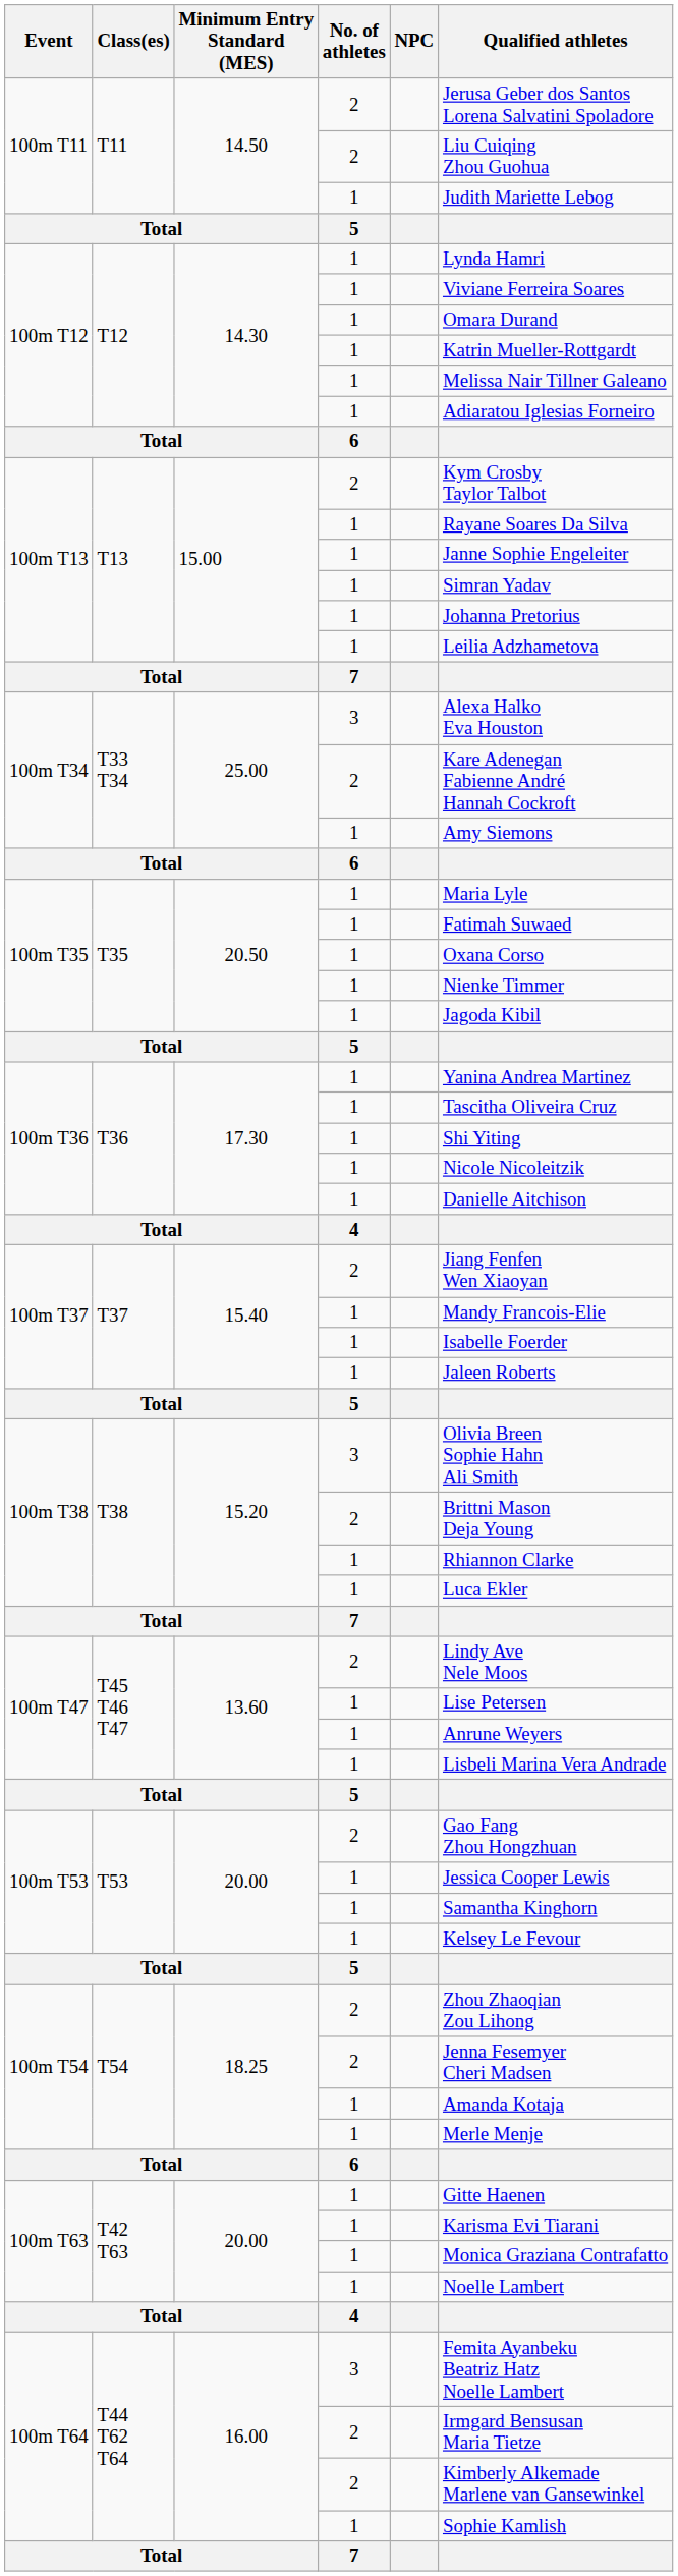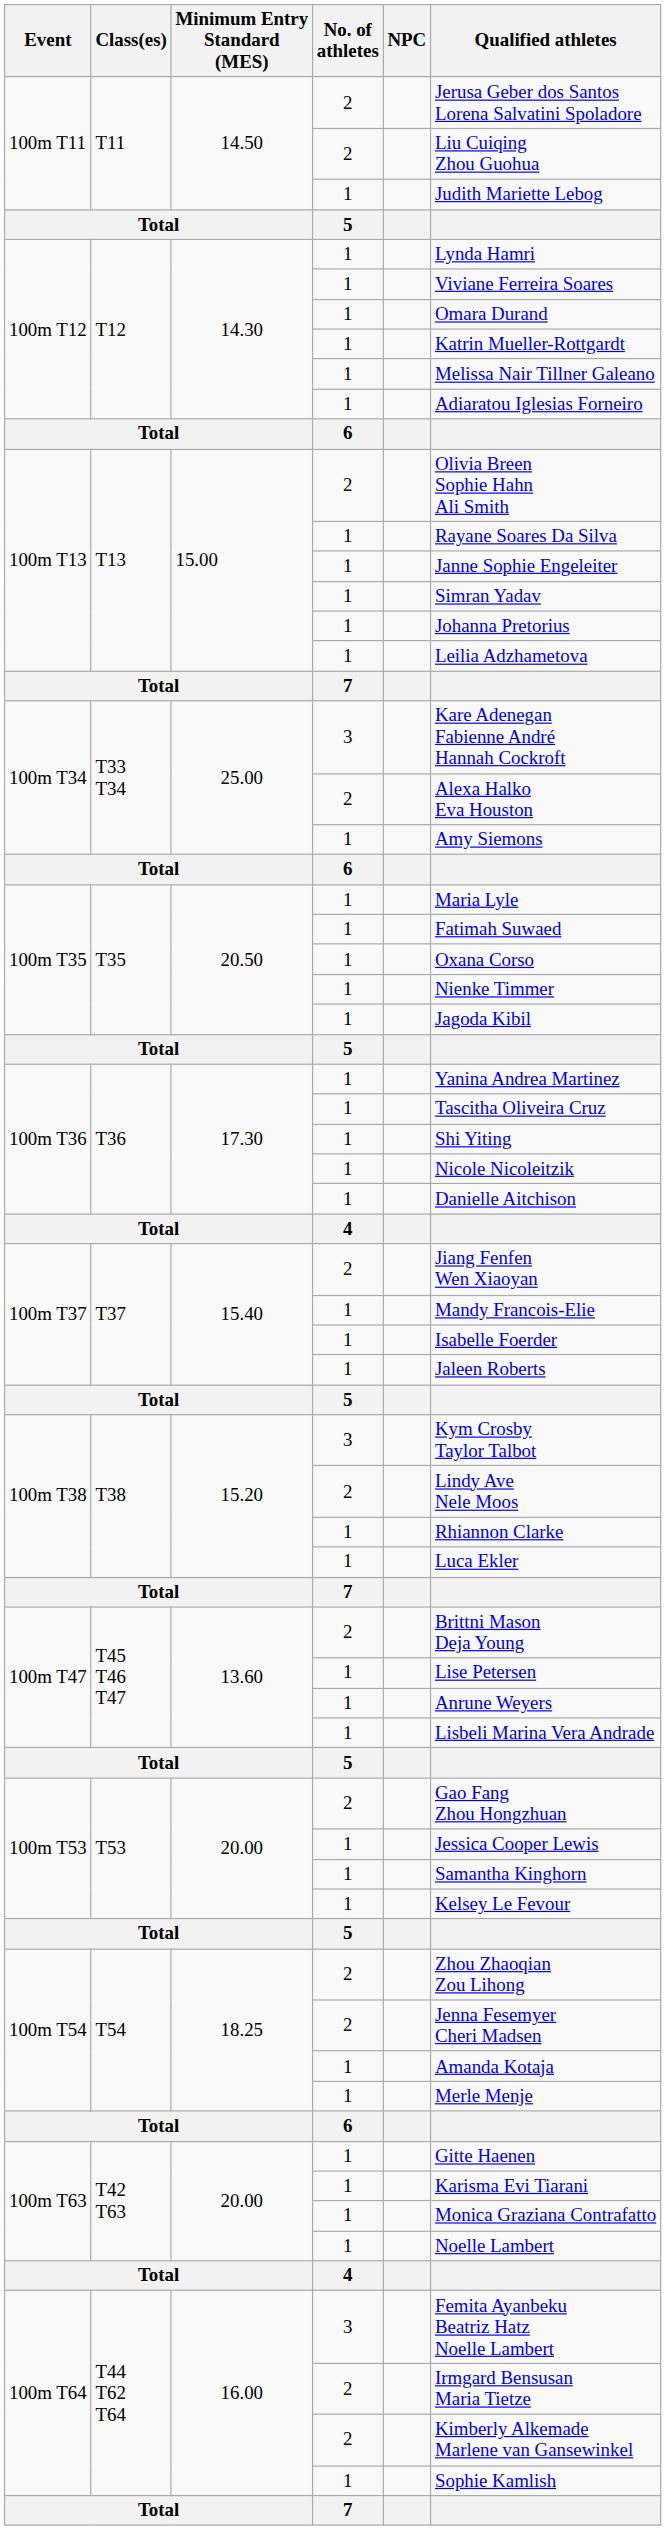 <table class="wikitable">
 <tr>
 <th>Event</th>
 <th>Class(es)</th>
 <th>Minimum Entry<br> Standard<br> (MES)</th>
 <th>No. of<br>athletes</th>
 <th>NPC</th>
 <th>Qualified athletes</th>
 </tr>
 <tr>
 <td rowspan=3>100m T11</td>
 <td rowspan=3>T11</td>
 <td rowspan=3 align="center">14.50</td>
 <td align=center>2</td>
 <td></td>
 <td><a href='#'>Jerusa Geber dos Santos</a><br> <a href='#'>Lorena Salvatini Spoladore</a></td>
 </tr>
 <tr>
 <td align=center>2</td>
 <td></td>
 <td><a href='#'>Liu Cuiqing</a><br> <a href='#'>Zhou Guohua</a></td>
 </tr>
 <tr>
 <td align=center>1</td>
 <td></td>
 <td><a href='#'>Judith Mariette Lebog</a></td>
 </tr>
 <tr>
 <th colspan=3>Total</th>
 <th>5</th>
 <th></th>
 <th></th>
 </tr>
 <tr>
 <td rowspan=6>100m T12</td>
 <td rowspan=6>T12</td>
 <td rowspan=6 align="center">14.30</td>
 <td align=center>1</td>
 <td></td>
 <td><a href='#'>Lynda Hamri</a></td>
 </tr>
 <tr>
 <td align=center>1</td>
 <td></td>
 <td><a href='#'>Viviane Ferreira Soares</a></td>
 </tr>
 <tr>
 <td align=center>1</td>
 <td></td>
 <td><a href='#'>Omara Durand</a></td>
 </tr>
 <tr>
 <td align=center>1</td>
 <td></td>
 <td><a href='#'>Katrin Mueller-Rottgardt</a></td>
 </tr>
 <tr>
 <td align=center>1</td>
 <td></td>
 <td><a href='#'>Melissa Nair Tillner Galeano</a></td>
 </tr>
 <tr>
 <td align=center>1</td>
 <td></td>
 <td><a href='#'>Adiaratou Iglesias Forneiro</a></td>
 </tr>
 <tr>
 <th colspan=3>Total</th>
 <th>6</th>
 <th></th>
 <th></th>
 </tr>
 <tr>
 <td rowspan=6>100m T13</td>
 <td rowspan=6>T13</td>
 <td rowspan=6>15.00</td>
 <td align=center>2</td>
 <td></td>
-<td><a href='#'>Kym Crosby</a><br><a href='#'>Taylor Talbot</a></td>
+<td><a href='#'>Olivia Breen</a><br> <a href='#'>Sophie Hahn</a><br><a href='#'>Ali Smith</a></td>
 </tr>
 <tr>
 <td align=center>1</td>
 <td></td>
 <td><a href='#'>Rayane Soares Da Silva</a></td>
 </tr>
 <tr>
 <td align=center>1</td>
 <td></td>
 <td><a href='#'>Janne Sophie Engeleiter</a></td>
 </tr>
 <tr>
 <td align=center>1</td>
 <td></td>
 <td><a href='#'>Simran Yadav</a></td>
 </tr>
 <tr>
 <td align=center>1</td>
 <td></td>
 <td><a href='#'>Johanna Pretorius</a></td>
 </tr>
 <tr>
 <td align=center>1</td>
 <td></td>
 <td><a href='#'>Leilia Adzhametova</a></td>
 </tr>
 <tr>
 <th colspan=3>Total</th>
 <th>7</th>
 <th></th>
 <th></th>
 </tr>
 <tr>
 <td rowspan=3>100m T34</td>
 <td rowspan=3>T33<br>T34</td>
 <td rowspan=3 align="center">25.00</td>
 <td align=center>3</td>
 <td></td>
-<td><a href='#'>Alexa Halko</a><br><a href='#'>Eva Houston</a></td>
+<td><a href='#'>Kare Adenegan</a><br><a href='#'>Fabienne André</a><br> <a href='#'>Hannah Cockroft</a></td>
 </tr>
 <tr>
 <td align=center>2</td>
 <td></td>
-<td><a href='#'>Kare Adenegan</a><br><a href='#'>Fabienne André</a><br> <a href='#'>Hannah Cockroft</a></td>
+<td><a href='#'>Alexa Halko</a><br><a href='#'>Eva Houston</a></td>
 </tr>
 <tr>
 <td align=center>1</td>
 <td></td>
 <td><a href='#'>Amy Siemons</a></td>
 </tr>
 <tr>
 <th colspan=3>Total</th>
 <th>6</th>
 <th></th>
 <th></th>
 </tr>
 <tr>
 <td rowspan=5>100m T35</td>
 <td rowspan=5>T35</td>
 <td rowspan=5 align="center">20.50</td>
 <td align=center>1</td>
 <td></td>
 <td><a href='#'>Maria Lyle</a></td>
 </tr>
 <tr>
 <td align=center>1</td>
 <td></td>
 <td><a href='#'>Fatimah Suwaed</a></td>
 </tr>
 <tr>
 <td align=center>1</td>
 <td></td>
 <td><a href='#'>Oxana Corso</a></td>
 </tr>
 <tr>
 <td align=center>1</td>
 <td></td>
 <td><a href='#'>Nienke Timmer</a></td>
 </tr>
 <tr>
 <td align=center>1</td>
 <td></td>
 <td><a href='#'>Jagoda Kibil</a></td>
 </tr>
 <tr>
 <th colspan=3>Total</th>
 <th>5</th>
 <th></th>
 <th></th>
 </tr>
 <tr>
 <td rowspan=5>100m T36</td>
 <td rowspan=5>T36</td>
 <td rowspan=5 align="center">17.30</td>
 <td align=center>1</td>
 <td></td>
 <td><a href='#'>Yanina Andrea Martinez</a></td>
 </tr>
 <tr>
 <td align=center>1</td>
 <td></td>
 <td><a href='#'>Tascitha Oliveira Cruz</a></td>
 </tr>
 <tr>
 <td align=center>1</td>
 <td></td>
 <td><a href='#'>Shi Yiting</a></td>
 </tr>
 <tr>
 <td align=center>1</td>
 <td></td>
 <td><a href='#'>Nicole Nicoleitzik</a></td>
 </tr>
 <tr>
 <td align=center>1</td>
 <td></td>
 <td><a href='#'>Danielle Aitchison</a></td>
 </tr>
 <tr>
 <th colspan=3>Total</th>
 <th>4</th>
 <th></th>
 <th></th>
 </tr>
 <tr>
 <td rowspan=4>100m T37</td>
 <td rowspan=4>T37</td>
 <td rowspan=4 align="center">15.40</td>
 <td align=center>2</td>
 <td></td>
 <td><a href='#'>Jiang Fenfen</a><br> <a href='#'>Wen Xiaoyan</a></td>
 </tr>
 <tr>
 <td align=center>1</td>
 <td></td>
 <td><a href='#'>Mandy Francois-Elie</a></td>
 </tr>
 <tr>
 <td align=center>1</td>
 <td></td>
 <td><a href='#'>Isabelle Foerder</a></td>
 </tr>
 <tr>
 <td align=center>1</td>
 <td></td>
 <td><a href='#'>Jaleen Roberts</a></td>
 </tr>
 <tr>
 <th colspan=3>Total</th>
 <th>5</th>
 <th></th>
 <th></th>
 </tr>
 <tr>
 <td rowspan=4>100m T38</td>
 <td rowspan=4>T38</td>
 <td rowspan=4 align="center">15.20</td>
 <td align=center>3</td>
 <td></td>
-<td><a href='#'>Olivia Breen</a><br> <a href='#'>Sophie Hahn</a><br><a href='#'>Ali Smith</a></td>
+<td><a href='#'>Kym Crosby</a><br><a href='#'>Taylor Talbot</a></td>
 </tr>
 <tr>
 <td align=center>2</td>
 <td></td>
-<td><a href='#'>Brittni Mason</a><br> <a href='#'>Deja Young</a></td>
+<td><a href='#'>Lindy Ave</a><br><a href='#'>Nele Moos</a></td>
 </tr>
 <tr>
 <td align=center>1</td>
 <td></td>
 <td><a href='#'>Rhiannon Clarke</a></td>
 </tr>
 <tr>
 <td align=center>1</td>
 <td></td>
 <td><a href='#'>Luca Ekler</a></td>
 </tr>
 <tr>
 <th colspan=3>Total</th>
 <th>7</th>
 <th></th>
 <th></th>
 </tr>
 <tr>
 <td rowspan=4>100m T47</td>
 <td rowspan=4>T45<br>T46<br>T47</td>
 <td rowspan=4 align="center">13.60</td>
 <td align=center>2</td>
 <td></td>
-<td><a href='#'>Lindy Ave</a><br><a href='#'>Nele Moos</a></td>
+<td><a href='#'>Brittni Mason</a><br> <a href='#'>Deja Young</a></td>
 </tr>
 <tr>
 <td align=center>1</td>
 <td></td>
 <td><a href='#'>Lise Petersen</a></td>
 </tr>
 <tr>
 <td align=center>1</td>
 <td></td>
 <td><a href='#'>Anrune Weyers</a></td>
 </tr>
 <tr>
 <td align=center>1</td>
 <td></td>
 <td><a href='#'>Lisbeli Marina Vera Andrade</a></td>
 </tr>
 <tr>
 <th colspan=3>Total</th>
 <th>5</th>
 <th></th>
 <th></th>
 </tr>
 <tr>
 <td rowspan=4>100m T53</td>
 <td rowspan=4>T53</td>
 <td rowspan=4 align="center">20.00</td>
 <td align=center>2</td>
 <td></td>
 <td><a href='#'>Gao Fang</a><br> <a href='#'>Zhou Hongzhuan</a></td>
 </tr>
 <tr>
 <td align=center>1</td>
 <td></td>
 <td><a href='#'>Jessica Cooper Lewis</a></td>
 </tr>
 <tr>
 <td align=center>1</td>
 <td></td>
 <td><a href='#'>Samantha Kinghorn</a></td>
 </tr>
 <tr>
 <td align=center>1</td>
 <td></td>
 <td><a href='#'>Kelsey Le Fevour</a></td>
 </tr>
 <tr>
 <th colspan=3>Total</th>
 <th>5</th>
 <th></th>
 <th></th>
 </tr>
 <tr>
 <td rowspan=4>100m T54</td>
 <td rowspan=4>T54</td>
 <td rowspan=4 align="center">18.25</td>
 <td align=center>2</td>
 <td></td>
 <td><a href='#'>Zhou Zhaoqian</a><br> <a href='#'>Zou Lihong</a></td>
 </tr>
 <tr>
 <td align=center>2</td>
 <td></td>
 <td><a href='#'>Jenna Fesemyer</a><br><a href='#'>Cheri Madsen</a></td>
 </tr>
 <tr>
 <td align=center>1</td>
 <td></td>
 <td><a href='#'>Amanda Kotaja</a></td>
 </tr>
 <tr>
 <td align=center>1</td>
 <td></td>
 <td><a href='#'>Merle Menje</a></td>
 </tr>
 <tr>
 <th colspan=3>Total</th>
 <th>6</th>
 <th></th>
 <th></th>
 </tr>
 <tr>
 <td rowspan=4>100m T63</td>
 <td rowspan=4>T42<br>T63</td>
 <td rowspan=4 align="center">20.00</td>
 <td align=center>1</td>
 <td></td>
 <td><a href='#'>Gitte Haenen</a></td>
 </tr>
 <tr>
 <td align=center>1</td>
 <td></td>
 <td><a href='#'>Karisma Evi Tiarani</a></td>
 </tr>
 <tr>
 <td align=center>1</td>
 <td></td>
 <td><a href='#'>Monica Graziana Contrafatto</a></td>
 </tr>
 <tr>
 <td align=center>1</td>
 <td></td>
 <td><a href='#'>Noelle Lambert</a></td>
 </tr>
 <tr>
 <th colspan=3>Total</th>
 <th>4</th>
 <th></th>
 <th></th>
 </tr>
 <tr>
 <td rowspan=4>100m T64</td>
 <td rowspan=4>T44<br>T62<br>T64</td>
 <td rowspan=4 align="center">16.00</td>
 <td align=center>3</td>
 <td></td>
 <td><a href='#'>Femita Ayanbeku</a><br><a href='#'>Beatriz Hatz</a><br><a href='#'>Noelle Lambert</a></td>
 </tr>
 <tr>
 <td align=center>2</td>
 <td></td>
 <td><a href='#'>Irmgard Bensusan</a><br><a href='#'>Maria Tietze</a></td>
 </tr>
 <tr>
 <td align=center>2</td>
 <td></td>
 <td><a href='#'>Kimberly Alkemade</a><br> <a href='#'>Marlene van Gansewinkel</a></td>
 </tr>
 <tr>
 <td align=center>1</td>
 <td></td>
 <td><a href='#'>Sophie Kamlish</a></td>
 </tr>
 <tr>
 <th colspan=3>Total</th>
 <th>7</th>
 <th></th>
 <th></th>
 </tr>
 </table>
